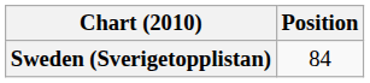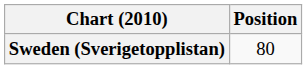 <table class="wikitable plainrowheaders" style="text-align:center">
 <tr>
 <th scope="col">Chart (2010)</th>
 <th scope="col">Position</th>
 </tr>
 <tr>
 <th scope="row">Sweden (Sverigetopplistan)</th>
-<td>84</td>
+<td>80</td>
 </tr>
 </table>
